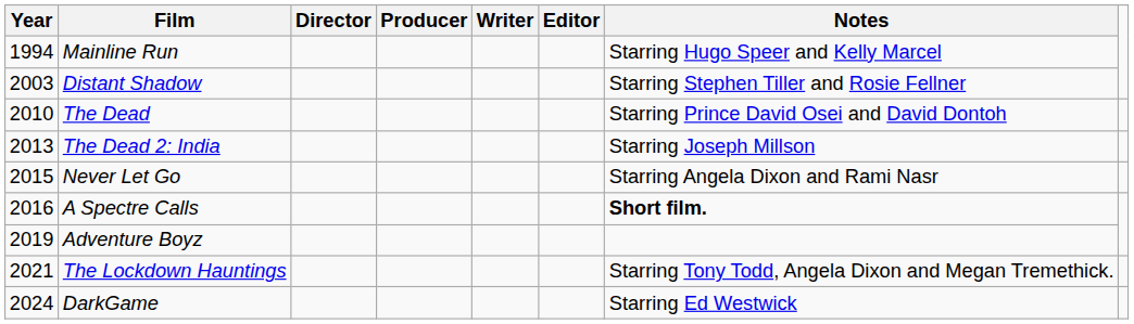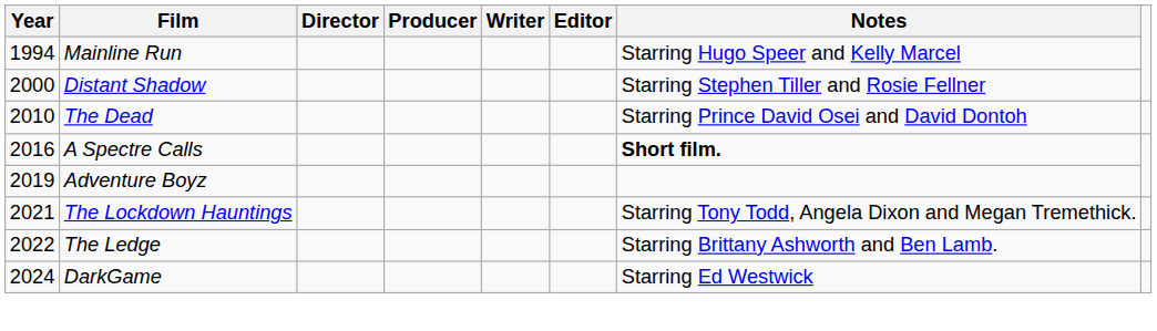 <table class="wikitable">
 <tr>
 <th>Year</th>
 <th>Film</th>
 <th>Director</th>
 <th>Producer</th>
 <th>Writer</th>
 <th>Editor</th>
 <th>Notes</th>
 </tr>
 <tr>
 <td>1994</td>
 <td><em>Mainline Run</em></td>
 <td></td>
 <td></td>
 <td></td>
 <td></td>
 <td>Starring <a href='#'>Hugo Speer</a> and <a href='#'>Kelly Marcel</a></td>
 </tr>
 <tr>
-<td>2003</td>
+<td>2000</td>
 <td><em><a href='#'>Distant Shadow</a></em></td>
 <td></td>
 <td></td>
 <td></td>
 <td></td>
 <td>Starring <a href='#'>Stephen Tiller</a> and <a href='#'>Rosie Fellner</a></td>
 </tr>
 <tr>
 <td>2010</td>
 <td><em><a href='#'>The Dead</a></em></td>
 <td></td>
 <td></td>
 <td></td>
 <td></td>
 <td>Starring <a href='#'>Prince David Osei</a> and <a href='#'>David Dontoh</a></td>
-<td></td>
-</tr>
-<tr>
-<td>2013</td>
-<td><em><a href='#'>The Dead 2: India</a></em></td>
-<td></td>
-<td></td>
-<td></td>
-<td></td>
-<td>Starring <a href='#'>Joseph Millson</a></td>
-<td></td>
-</tr>
-<tr>
-<td>2015</td>
-<td><em>Never Let Go</em></td>
-<td></td>
-<td></td>
-<td></td>
-<td></td>
-<td>Starring Angela Dixon and Rami Nasr</td>
 <td></td>
 </tr>
 <tr>
 <td>2016</td>
 <td><em>A Spectre Calls</em></td>
 <td></td>
 <td></td>
 <td></td>
 <td></td>
 <td><strong>Short film.</strong></td>
 </tr>
 <tr>
 <td>2019</td>
 <td><em>Adventure Boyz</em></td>
 <td></td>
 <td></td>
 <td></td>
 <td></td>
 <td></td>
 </tr>
 <tr>
 <td>2021</td>
 <td><em><a href='#'>The Lockdown Hauntings</a></em></td>
 <td></td>
 <td></td>
 <td></td>
 <td></td>
 <td>Starring <a href='#'>Tony Todd</a>, Angela Dixon and Megan Tremethick.</td>
 <td></td>
 </tr>
 <tr>
+<td>2022</td>
+<td><em>The Ledge</em></td>
+<td></td>
+<td></td>
+<td></td>
+<td></td>
+<td>Starring <a href='#'>Brittany Ashworth</a> and <a href='#'>Ben Lamb</a>.</td>
+<td></td>
+</tr>
+<tr>
 <td>2024</td>
 <td><em>DarkGame</em></td>
 <td></td>
 <td></td>
 <td></td>
 <td></td>
 <td>Starring <a href='#'>Ed Westwick</a></td>
 </tr>
 </table>
